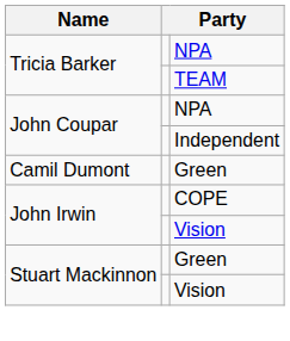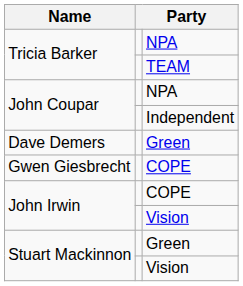 <table class="wikitable">
 <tr>
 <th>Name</th>
 <th colspan="2">Party</th>
 </tr>
 <tr>
 <td rowspan="2">Tricia Barker</td>
 <td></td>
 <td><a href='#'>NPA</a> </td>
 </tr>
 <tr>
 <td></td>
 <td><a href='#'>TEAM</a> </td>
 </tr>
 <tr>
 <td rowspan="2">John Coupar</td>
 <td></td>
 <td>NPA </td>
 </tr>
 <tr>
 <td></td>
 <td>Independent </td>
 </tr>
 <tr>
-<td>Camil Dumont</td>
+<td>Dave Demers</td>
 <td></td>
-<td>Green</td>
+<td><a href='#'>Green</a></td>
+</tr>
+<tr>
+<td>Gwen Giesbrecht</td>
+<td></td>
+<td><a href='#'>COPE</a></td>
 </tr>
 <tr>
 <td rowspan="2">John Irwin</td>
 <td></td>
 <td>COPE </td>
 </tr>
 <tr>
 <td></td>
 <td><a href='#'>Vision</a> </td>
 </tr>
 <tr>
 <td rowspan="2">Stuart Mackinnon</td>
 <td></td>
 <td>Green </td>
 </tr>
 <tr>
 <td></td>
 <td>Vision </td>
 </tr>
 </table>
